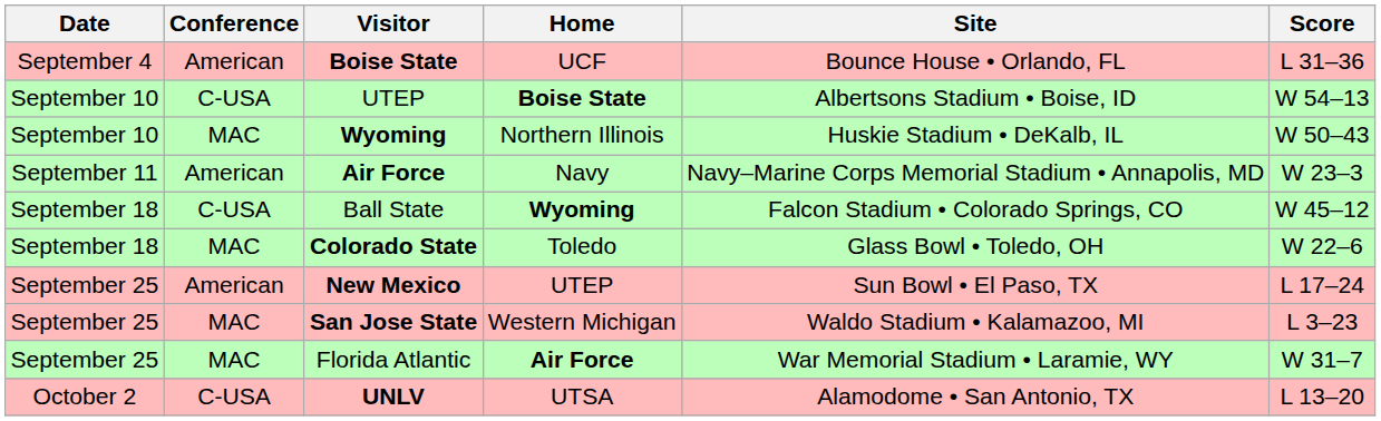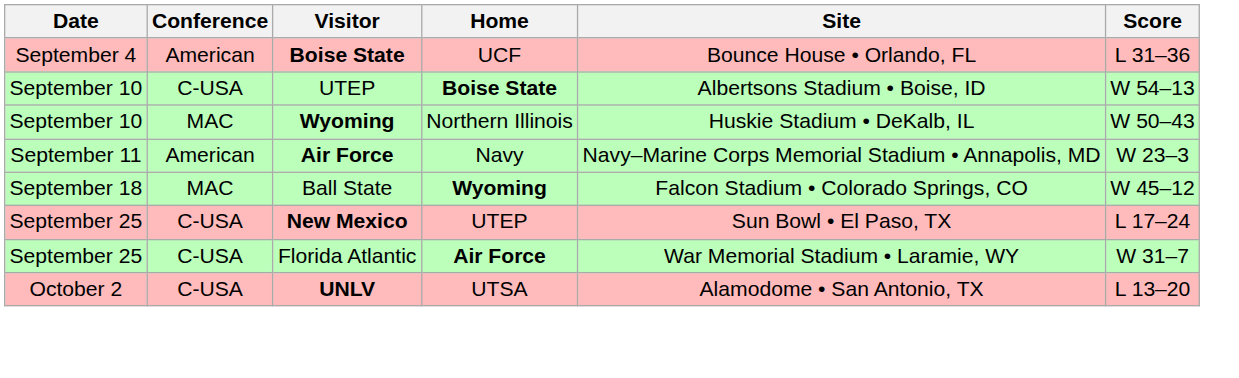 <table class="wikitable" style="text-align:center">
 <tr>
 <th>Date</th>
 <th>Conference</th>
 <th>Visitor</th>
 <th>Home</th>
 <th>Site</th>
 <th>Score</th>
 </tr>
 <tr style="background:#fbb;">
 <td>September 4</td>
 <td>American</td>
 <td><strong>Boise State</strong></td>
 <td>UCF</td>
 <td>Bounce House • Orlando, FL</td>
 <td>L 31–36</td>
 </tr>
 <tr style="background:#bfb;">
 <td>September 10</td>
 <td>C-USA</td>
 <td>UTEP</td>
 <td><strong>Boise State</strong></td>
 <td>Albertsons Stadium • Boise, ID</td>
 <td>W 54–13</td>
 </tr>
 <tr style="background:#bfb;">
 <td>September 10</td>
 <td>MAC</td>
 <td><strong>Wyoming</strong></td>
 <td>Northern Illinois</td>
 <td>Huskie Stadium • DeKalb, IL</td>
 <td>W 50–43</td>
 </tr>
 <tr style="background:#bfb;">
 <td>September 11</td>
 <td>American</td>
 <td><strong>Air Force</strong></td>
 <td>Navy</td>
 <td>Navy–Marine Corps Memorial Stadium • Annapolis, MD</td>
 <td>W 23–3</td>
 </tr>
 <tr style="background:#bfb;">
 <td>September 18</td>
-<td>C-USA</td>
+<td>MAC</td>
 <td>Ball State</td>
 <td><strong>Wyoming</strong></td>
 <td>Falcon Stadium • Colorado Springs, CO</td>
 <td>W 45–12</td>
 </tr>
-<tr style="background:#bfb;">
-<td>September 18</td>
-<td>MAC</td>
-<td><strong>Colorado State</strong></td>
-<td>Toledo</td>
-<td>Glass Bowl • Toledo, OH</td>
-<td>W 22–6</td>
-</tr>
 <tr style="background:#fbb;">
 <td>September 25</td>
-<td>American</td>
+<td>C-USA</td>
 <td><strong>New Mexico</strong></td>
 <td>UTEP</td>
 <td>Sun Bowl • El Paso, TX</td>
 <td>L 17–24</td>
 </tr>
-<tr style="background:#fbb;">
-<td>September 25</td>
-<td>MAC</td>
-<td><strong>San Jose State</strong></td>
-<td>Western Michigan</td>
-<td>Waldo Stadium • Kalamazoo, MI</td>
-<td>L 3–23</td>
-</tr>
 <tr style="background:#bfb;">
 <td>September 25</td>
-<td>MAC</td>
+<td>C-USA</td>
 <td>Florida Atlantic</td>
 <td><strong>Air Force</strong></td>
 <td>War Memorial Stadium • Laramie, WY</td>
 <td>W 31–7</td>
 </tr>
 <tr style="background:#fbb;">
 <td>October 2</td>
 <td>C-USA</td>
 <td><strong>UNLV</strong></td>
 <td>UTSA</td>
 <td>Alamodome • San Antonio, TX</td>
 <td>L 13–20</td>
 </tr>
 </table>
